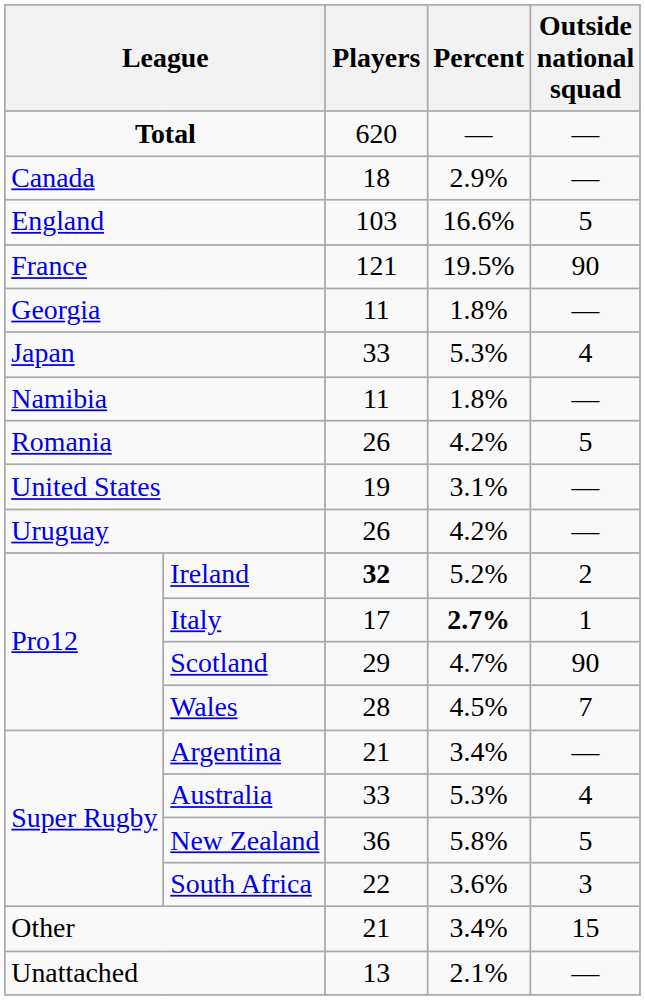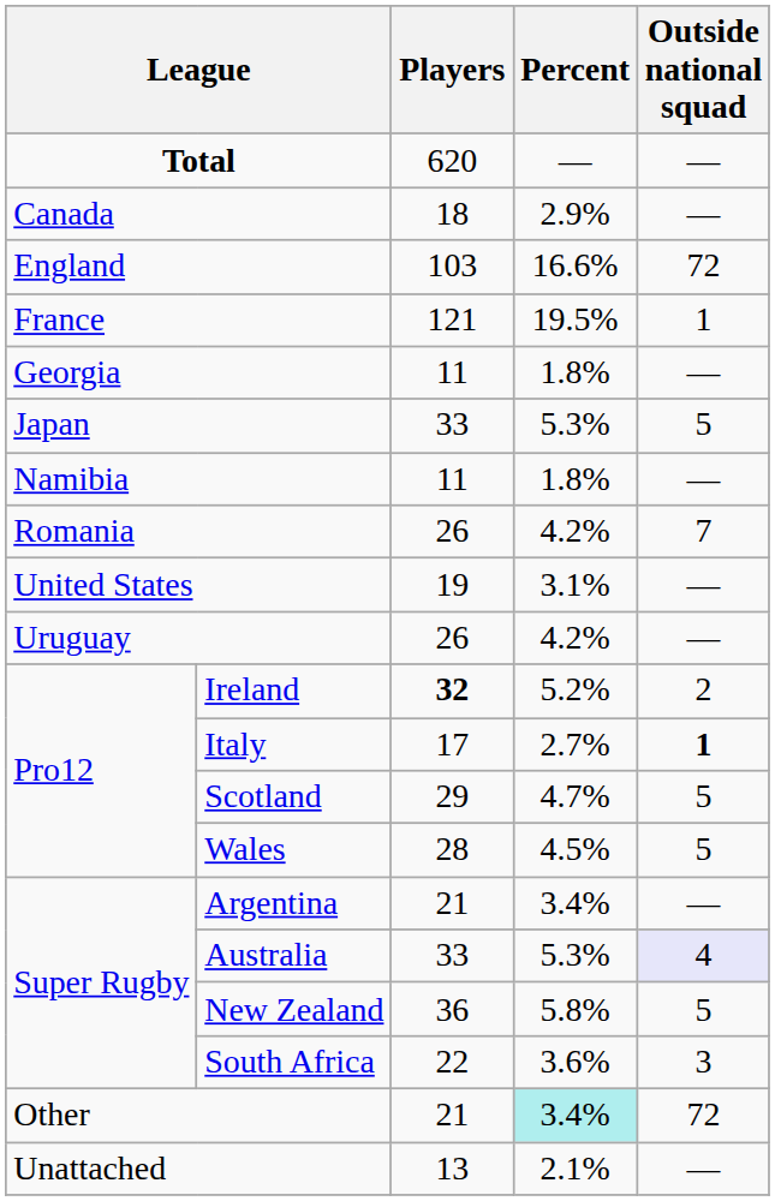 <table class="wikitable sortable" style="text-align:center">
 <tr>
 <th colspan=2>League</th>
 <th>Players</th>
 <th>Percent</th>
 <th>Outside<br>national<br>squad</th>
 </tr>
 <tr>
 <td colspan=2><strong>Total</strong></td>
 <td>620</td>
 <td>—</td>
 <td>—</td>
 </tr>
 <tr>
 <td colspan=2 align="left"> <a href='#'>Canada</a></td>
 <td>18</td>
 <td>2.9%</td>
 <td>—</td>
 </tr>
 <tr>
 <td colspan=2 align="left"> <a href='#'>England</a></td>
 <td>103</td>
 <td>16.6%</td>
-<td>5</td>
+<td>72</td>
 </tr>
 <tr>
 <td colspan=2 align="left"> <a href='#'>France</a></td>
 <td>121</td>
 <td>19.5%</td>
-<td>90</td>
+<td>1</td>
 </tr>
 <tr>
 <td colspan=2 align="left"> <a href='#'>Georgia</a></td>
 <td>11</td>
 <td>1.8%</td>
 <td>—</td>
 </tr>
 <tr>
 <td colspan=2 align="left"> <a href='#'>Japan</a></td>
 <td>33</td>
 <td>5.3%</td>
-<td>4</td>
+<td>5</td>
 </tr>
 <tr>
 <td colspan=2 align="left"> <a href='#'>Namibia</a></td>
 <td>11</td>
 <td>1.8%</td>
 <td>—</td>
 </tr>
 <tr>
 <td colspan=2 align="left"> <a href='#'>Romania</a></td>
 <td>26</td>
 <td>4.2%</td>
-<td>5</td>
+<td>7</td>
 </tr>
 <tr>
 <td colspan=2 align="left"> <a href='#'>United States</a></td>
 <td>19</td>
 <td>3.1%</td>
 <td>—</td>
 </tr>
 <tr>
 <td colspan=2 align="left"> <a href='#'>Uruguay</a></td>
 <td>26</td>
 <td>4.2%</td>
 <td>—</td>
 </tr>
 <tr>
 <td rowspan=4 align="left"><a href='#'>Pro12</a></td>
 <td align="left"> <a href='#'>Ireland</a></td>
 <td><strong>32</strong></td>
 <td>5.2%</td>
 <td>2</td>
 </tr>
 <tr>
 <td align="left"> <a href='#'>Italy</a></td>
 <td>17</td>
-<td><strong>2.7%</strong></td>
-<td>1</td>
+<td>2.7%</td>
+<td><strong>1</strong></td>
 </tr>
 <tr>
 <td align="left"> <a href='#'>Scotland</a></td>
 <td>29</td>
 <td>4.7%</td>
-<td>90</td>
+<td>5</td>
 </tr>
 <tr>
 <td align="left"> <a href='#'>Wales</a></td>
 <td>28</td>
 <td>4.5%</td>
-<td>7</td>
+<td>5</td>
 </tr>
 <tr>
 <td rowspan=4 align="left"><a href='#'>Super Rugby</a></td>
 <td align="left"> <a href='#'>Argentina</a></td>
 <td>21</td>
 <td>3.4%</td>
 <td>—</td>
 </tr>
 <tr>
 <td align="left"> <a href='#'>Australia</a></td>
 <td>33</td>
 <td>5.3%</td>
-<td>4</td>
+<td style="background: lavender;">4</td>
 </tr>
 <tr>
 <td align="left"> <a href='#'>New Zealand</a></td>
 <td>36</td>
 <td>5.8%</td>
 <td>5</td>
 </tr>
 <tr>
 <td align="left"> <a href='#'>South Africa</a></td>
 <td>22</td>
 <td>3.6%</td>
 <td>3</td>
 </tr>
 <tr>
 <td colspan=2 align="left">Other</td>
 <td>21</td>
-<td>3.4%</td>
-<td>15</td>
+<td style="background: paleturquoise;">3.4%</td>
+<td>72</td>
 </tr>
 <tr>
 <td colspan=2 align="left">Unattached</td>
 <td>13</td>
 <td>2.1%</td>
 <td>—</td>
 </tr>
 </table>
